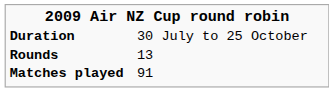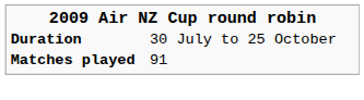 <table class="infobox" width="280" cellspacing="0" style="font-size:90%">
 <tr>
 <th colspan="2" style="font-size:medium" align="center">2009 Air NZ Cup round robin</th>
 </tr>
 <tr>
 <td><strong>Duration</strong></td>
 <td>30 July to 25 October</td>
 </tr>
 <tr>
-<td><strong>Rounds</strong></td>
-<td>13</td>
-</tr>
-<tr>
 <td><strong>Matches played</strong></td>
 <td>91</td>
 </tr>
 </table>
